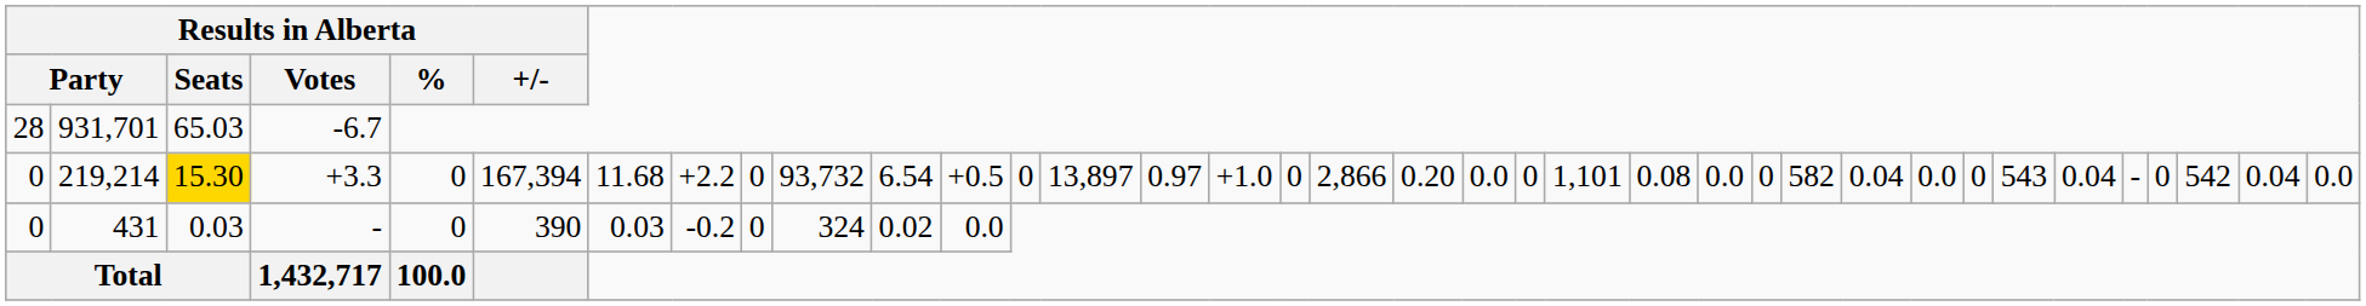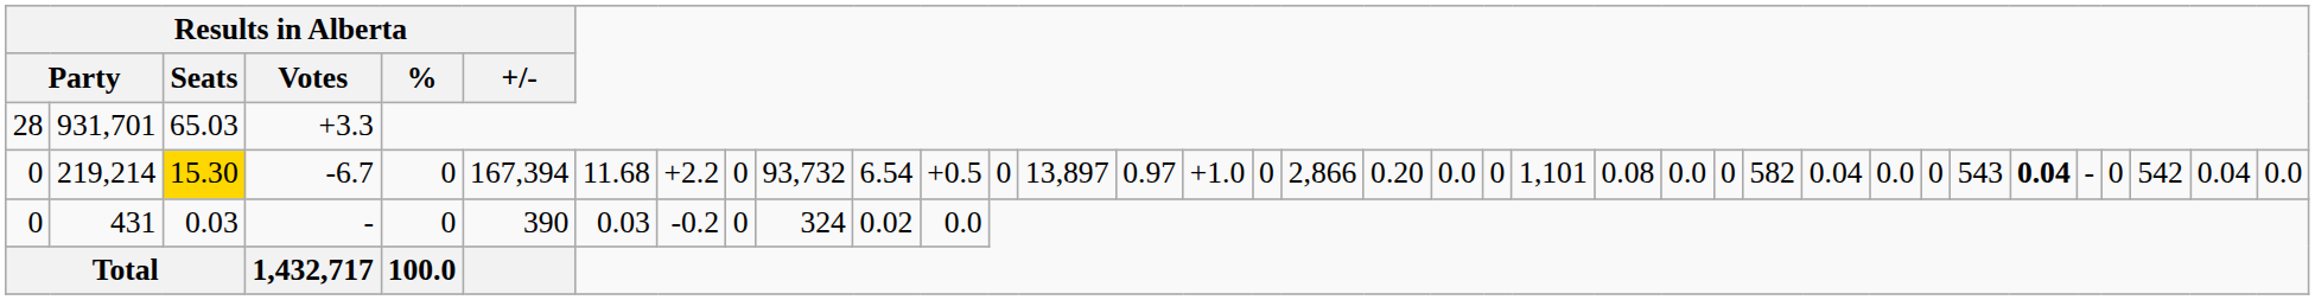 <table class="wikitable">
 <tr>
 <th align="center" colspan=6>Results in Alberta</th>
 </tr>
 <tr>
 <th align="centre" colspan=2>Party</th>
 <th align="right">Seats</th>
 <th align="right">Votes</th>
 <th align="right">%</th>
 <th align="right">+/-</th>
 </tr>
 <tr>
 <td align="right">28</td>
 <td align="right">931,701</td>
 <td align="right">65.03</td>
-<td align="right">-6.7<br></td>
+<td align="right">+3.3</td>
 </tr>
 <tr>
 <td align="right">0</td>
 <td align="right">219,214</td>
 <td align="right" style="background: gold;">15.30</td>
-<td align="right">+3.3</td>
+<td align="right">-6.7<br></td>
 <td align="right">0</td>
 <td align="right">167,394</td>
 <td align="right">11.68</td>
 <td align="right">+2.2<br></td>
 <td align="right">0</td>
 <td align="right">93,732</td>
 <td align="right">6.54</td>
 <td align="right">+0.5<br></td>
 <td align="right">0</td>
 <td align="right">13,897</td>
 <td align="right">0.97</td>
 <td align="right">+1.0<br></td>
 <td align="right">0</td>
 <td align="right">2,866</td>
 <td align="right">0.20</td>
 <td align="right">0.0<br></td>
 <td align="right">0</td>
 <td align="right">1,101</td>
 <td align="right">0.08</td>
 <td align="right">0.0<br></td>
 <td align="right">0</td>
 <td align="right">582</td>
 <td align="right">0.04</td>
 <td align="right">0.0<br></td>
 <td align="right">0</td>
 <td align="right">543</td>
-<td align="right">0.04</td>
+<td align="right"><strong>0.04</strong></td>
 <td align="right">-<br></td>
 <td align="right">0</td>
 <td align="right">542</td>
 <td align="right">0.04</td>
 <td align="right">0.0</td>
 </tr>
 <tr>
 <td align="right">0</td>
 <td align="right">431</td>
 <td align="right">0.03</td>
 <td align="right">-<br></td>
 <td align="right">0</td>
 <td align="right">390</td>
 <td align="right">0.03</td>
 <td align="right">-0.2<br></td>
 <td align="right">0</td>
 <td align="right">324</td>
 <td align="right">0.02</td>
 <td align="right">0.0</td>
 </tr>
 <tr bgcolor="white">
 <th align="left" colspan=3>Total</th>
 <th align="right">1,432,717</th>
 <th align="right">100.0</th>
 <th align="right"></th>
 </tr>
 </table>
